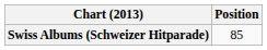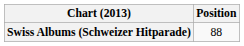 <table class="wikitable plainrowheaders" style="text-align:center">
 <tr>
 <th scope="col">Chart (2013)</th>
 <th scope="col">Position</th>
 </tr>
 <tr>
 <th scope="row">Swiss Albums (Schweizer Hitparade)</th>
-<td>85</td>
+<td>88</td>
 </tr>
 </table>
